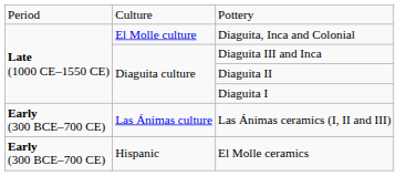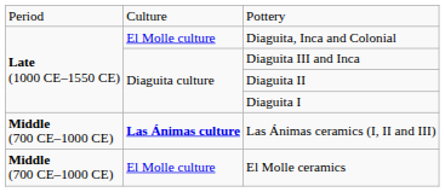 <table class="wikitable">
 <tr>
 <td rowspan=1>Period</td>
 <td rowspan=1>Culture</td>
 <td rowspan=1>Pottery</td>
 </tr>
 <tr>
 <td rowspan=4><strong>Late</strong> <br> (1000 CE–1550 CE)</td>
 <td rowspan=1><a href='#'>El Molle culture</a></td>
 <td rowspan=1>Diaguita, Inca and Colonial</td>
 </tr>
 <tr>
 <td rowspan=3>Diaguita culture</td>
 <td rowspan=1>Diaguita III and Inca</td>
 </tr>
 <tr>
 <td rowspan=1>Diaguita II</td>
 </tr>
 <tr>
 <td rowspan=1>Diaguita I</td>
 </tr>
 <tr>
-<td rowspan=1><strong>Early</strong> <br> (300 BCE–700 CE)</td>
-<td rowspan=1><a href='#'>Las Ánimas culture</a></td>
+<td rowspan=1><strong>Middle</strong> <br> (700 CE–1000 CE)</td>
+<td rowspan=1><strong><a href='#'>Las Ánimas culture</a></strong></td>
 <td rowspan=1>Las Ánimas ceramics (I, II and III)</td>
 </tr>
 <tr>
-<td rowspan=1><strong>Early</strong> <br> (300 BCE–700 CE)</td>
-<td rowspan=1>Hispanic</td>
+<td rowspan=1><strong>Middle</strong> <br> (700 CE–1000 CE)</td>
+<td rowspan=1><a href='#'>El Molle culture</a></td>
 <td rowspan=1>El Molle ceramics</td>
 </tr>
 </table>
